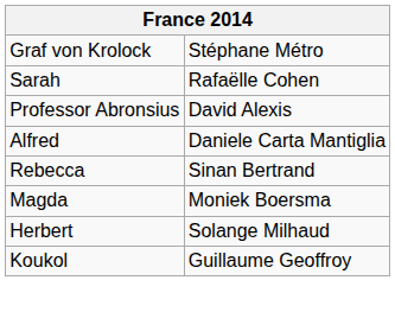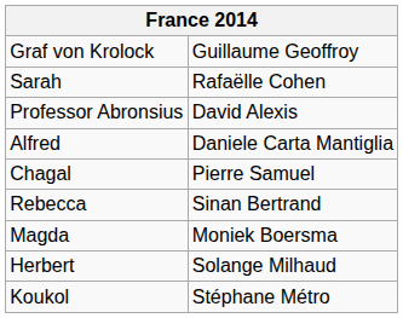 <table class="wikitable">
 <tr>
 <th colspan="2"><strong>France 2014</strong></th>
 </tr>
 <tr>
 <td>Graf von Krolock</td>
-<td>Stéphane Métro</td>
+<td>Guillaume Geoffroy</td>
 </tr>
 <tr>
 <td>Sarah</td>
 <td>Rafaëlle Cohen</td>
 </tr>
 <tr>
 <td>Professor Abronsius</td>
 <td>David Alexis</td>
 </tr>
 <tr>
 <td>Alfred</td>
 <td>Daniele Carta Mantiglia</td>
+</tr>
+<tr>
+<td>Chagal</td>
+<td>Pierre Samuel</td>
 </tr>
 <tr>
 <td>Rebecca</td>
 <td>Sinan Bertrand</td>
 </tr>
 <tr>
 <td>Magda</td>
 <td>Moniek Boersma</td>
 </tr>
 <tr>
 <td>Herbert</td>
 <td>Solange Milhaud</td>
 </tr>
 <tr>
 <td>Koukol</td>
-<td>Guillaume Geoffroy</td>
+<td>Stéphane Métro</td>
 </tr>
 </table>
